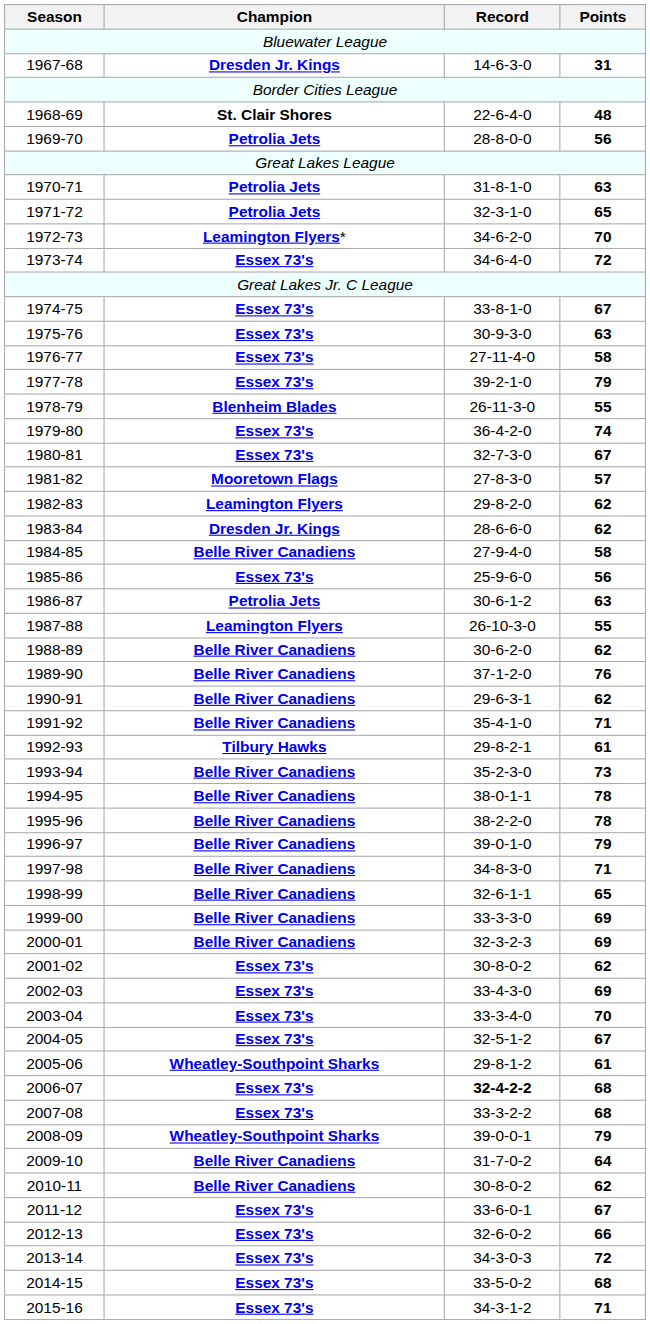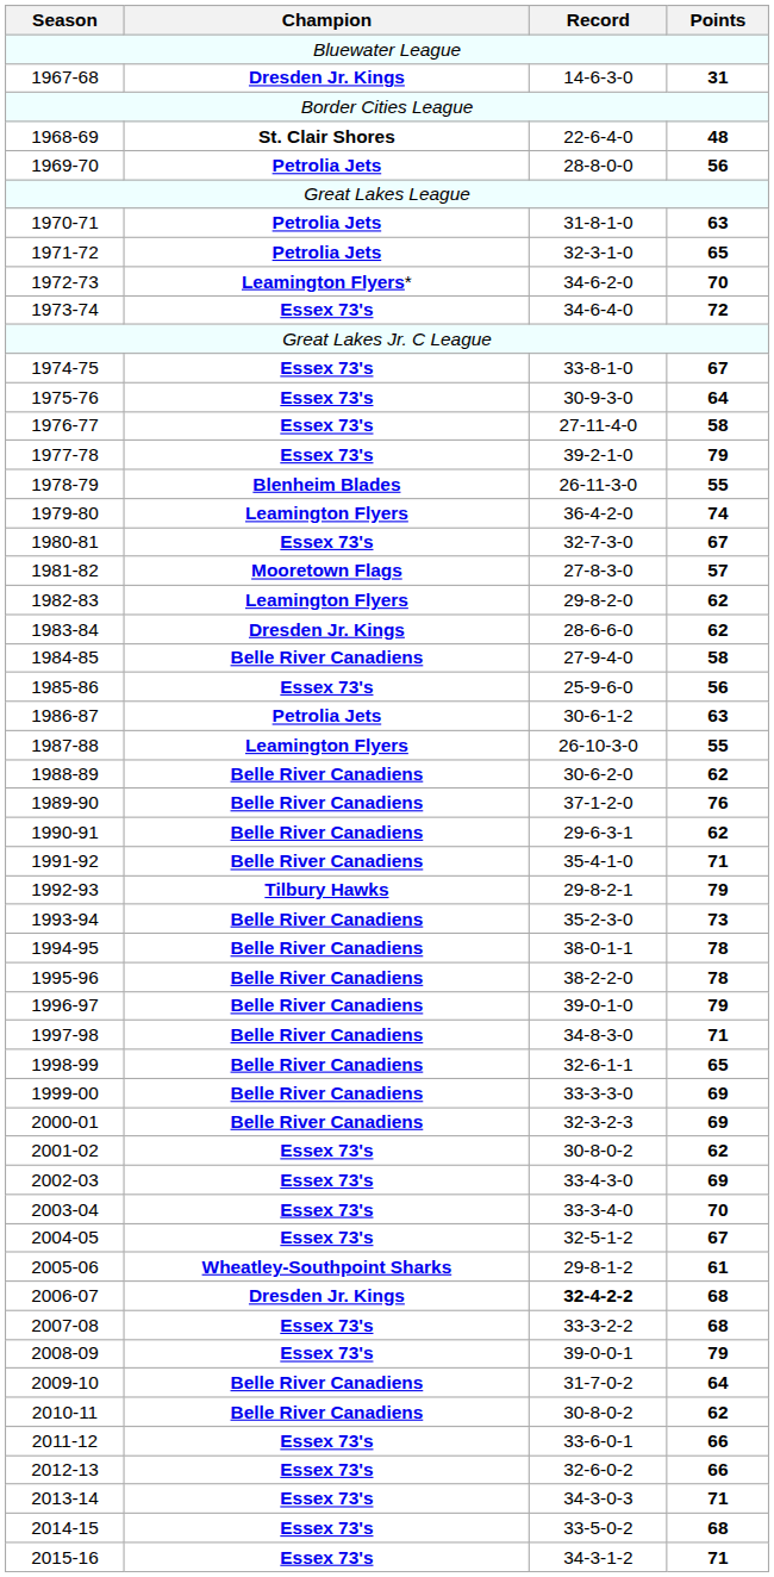 <table class="wikitable" style="font-size: 90%; border: 1px solid gray; width:600px; text-align:center; background:white;">
 <tr style="background:#dddddd;">
 <th>Season</th>
 <th>Champion</th>
 <th>Record</th>
 <th>Points</th>
 </tr>
 <tr bgcolor="#eeffff">
 <td colspan="4"><em>Bluewater League</em></td>
 </tr>
 <tr>
 <td>1967-68</td>
 <td><strong><a href='#'>Dresden Jr. Kings</a></strong></td>
 <td>14-6-3-0</td>
 <td><strong>31</strong></td>
 </tr>
 <tr bgcolor="#eeffff">
 <td colspan="4"><em>Border Cities League</em></td>
 </tr>
 <tr>
 <td>1968-69</td>
 <td><strong>St. Clair Shores</strong></td>
 <td>22-6-4-0</td>
 <td><strong>48</strong></td>
 </tr>
 <tr>
 <td>1969-70</td>
 <td><strong><a href='#'>Petrolia Jets</a></strong></td>
 <td>28-8-0-0</td>
 <td><strong>56</strong></td>
 </tr>
 <tr bgcolor="#eeffff">
 <td colspan="4"><em>Great Lakes League</em></td>
 </tr>
 <tr>
 <td>1970-71</td>
 <td><strong><a href='#'>Petrolia Jets</a></strong></td>
 <td>31-8-1-0</td>
 <td><strong>63</strong></td>
 </tr>
 <tr>
 <td>1971-72</td>
 <td><strong><a href='#'>Petrolia Jets</a></strong></td>
 <td>32-3-1-0</td>
 <td><strong>65</strong></td>
 </tr>
 <tr>
 <td>1972-73</td>
 <td><strong><a href='#'>Leamington Flyers</a></strong>*</td>
 <td>34-6-2-0</td>
 <td><strong>70</strong></td>
 </tr>
 <tr>
 <td>1973-74</td>
 <td><strong><a href='#'>Essex 73's</a></strong></td>
 <td>34-6-4-0</td>
 <td><strong>72</strong></td>
 </tr>
 <tr bgcolor="#eeffff">
 <td colspan="4"><em>Great Lakes Jr. C League</em></td>
 </tr>
 <tr>
 <td>1974-75</td>
 <td><strong><a href='#'>Essex 73's</a></strong></td>
 <td>33-8-1-0</td>
 <td><strong>67</strong></td>
 </tr>
 <tr>
 <td>1975-76</td>
 <td><strong><a href='#'>Essex 73's</a></strong></td>
 <td>30-9-3-0</td>
-<td><strong>63</strong></td>
+<td><strong>64</strong></td>
 </tr>
 <tr>
 <td>1976-77</td>
 <td><strong><a href='#'>Essex 73's</a></strong></td>
 <td>27-11-4-0</td>
 <td><strong>58</strong></td>
 </tr>
 <tr>
 <td>1977-78</td>
 <td><strong><a href='#'>Essex 73's</a></strong></td>
 <td>39-2-1-0</td>
 <td><strong>79</strong></td>
 </tr>
 <tr>
 <td>1978-79</td>
 <td><strong><a href='#'>Blenheim Blades</a></strong></td>
 <td>26-11-3-0</td>
 <td><strong>55</strong></td>
 </tr>
 <tr>
 <td>1979-80</td>
-<td><strong><a href='#'>Essex 73's</a></strong></td>
+<td><strong><a href='#'>Leamington Flyers</a></strong></td>
 <td>36-4-2-0</td>
 <td><strong>74</strong></td>
 </tr>
 <tr>
 <td>1980-81</td>
 <td><strong><a href='#'>Essex 73's</a></strong></td>
 <td>32-7-3-0</td>
 <td><strong>67</strong></td>
 </tr>
 <tr>
 <td>1981-82</td>
 <td><strong><a href='#'>Mooretown Flags</a></strong></td>
 <td>27-8-3-0</td>
 <td><strong>57</strong></td>
 </tr>
 <tr>
 <td>1982-83</td>
 <td><strong><a href='#'>Leamington Flyers</a></strong></td>
 <td>29-8-2-0</td>
 <td><strong>62</strong></td>
 </tr>
 <tr>
 <td>1983-84</td>
 <td><strong><a href='#'>Dresden Jr. Kings</a></strong></td>
 <td>28-6-6-0</td>
 <td><strong>62</strong></td>
 </tr>
 <tr>
 <td>1984-85</td>
 <td><strong><a href='#'>Belle River Canadiens</a></strong></td>
 <td>27-9-4-0</td>
 <td><strong>58</strong></td>
 </tr>
 <tr>
 <td>1985-86</td>
 <td><strong><a href='#'>Essex 73's</a></strong></td>
 <td>25-9-6-0</td>
 <td><strong>56</strong></td>
 </tr>
 <tr>
 <td>1986-87</td>
 <td><strong><a href='#'>Petrolia Jets</a></strong></td>
 <td>30-6-1-2</td>
 <td><strong>63</strong></td>
 </tr>
 <tr>
 <td>1987-88</td>
 <td><strong><a href='#'>Leamington Flyers</a></strong></td>
 <td>26-10-3-0</td>
 <td><strong>55</strong></td>
 </tr>
 <tr>
 <td>1988-89</td>
 <td><strong><a href='#'>Belle River Canadiens</a></strong></td>
 <td>30-6-2-0</td>
 <td><strong>62</strong></td>
 </tr>
 <tr>
 <td>1989-90</td>
 <td><strong><a href='#'>Belle River Canadiens</a></strong></td>
 <td>37-1-2-0</td>
 <td><strong>76</strong></td>
 </tr>
 <tr>
 <td>1990-91</td>
 <td><strong><a href='#'>Belle River Canadiens</a></strong></td>
 <td>29-6-3-1</td>
 <td><strong>62</strong></td>
 </tr>
 <tr>
 <td>1991-92</td>
 <td><strong><a href='#'>Belle River Canadiens</a></strong></td>
 <td>35-4-1-0</td>
 <td><strong>71</strong></td>
 </tr>
 <tr>
 <td>1992-93</td>
 <td><strong><a href='#'>Tilbury Hawks</a></strong></td>
 <td>29-8-2-1</td>
-<td><strong>61</strong></td>
+<td><strong>79</strong></td>
 </tr>
 <tr>
 <td>1993-94</td>
 <td><strong><a href='#'>Belle River Canadiens</a></strong></td>
 <td>35-2-3-0</td>
 <td><strong>73</strong></td>
 </tr>
 <tr>
 <td>1994-95</td>
 <td><strong><a href='#'>Belle River Canadiens</a></strong></td>
 <td>38-0-1-1</td>
 <td><strong>78</strong></td>
 </tr>
 <tr>
 <td>1995-96</td>
 <td><strong><a href='#'>Belle River Canadiens</a></strong></td>
 <td>38-2-2-0</td>
 <td><strong>78</strong></td>
 </tr>
 <tr>
 <td>1996-97</td>
 <td><strong><a href='#'>Belle River Canadiens</a></strong></td>
 <td>39-0-1-0</td>
 <td><strong>79</strong></td>
 </tr>
 <tr>
 <td>1997-98</td>
 <td><strong><a href='#'>Belle River Canadiens</a></strong></td>
 <td>34-8-3-0</td>
 <td><strong>71</strong></td>
 </tr>
 <tr>
 <td>1998-99</td>
 <td><strong><a href='#'>Belle River Canadiens</a></strong></td>
 <td>32-6-1-1</td>
 <td><strong>65</strong></td>
 </tr>
 <tr>
 <td>1999-00</td>
 <td><strong><a href='#'>Belle River Canadiens</a></strong></td>
 <td>33-3-3-0</td>
 <td><strong>69</strong></td>
 </tr>
 <tr>
 <td>2000-01</td>
 <td><strong><a href='#'>Belle River Canadiens</a></strong></td>
 <td>32-3-2-3</td>
 <td><strong>69</strong></td>
 </tr>
 <tr>
 <td>2001-02</td>
 <td><strong><a href='#'>Essex 73's</a></strong></td>
 <td>30-8-0-2</td>
 <td><strong>62</strong></td>
 </tr>
 <tr>
 <td>2002-03</td>
 <td><strong><a href='#'>Essex 73's</a></strong></td>
 <td>33-4-3-0</td>
 <td><strong>69</strong></td>
 </tr>
 <tr>
 <td>2003-04</td>
 <td><strong><a href='#'>Essex 73's</a></strong></td>
 <td>33-3-4-0</td>
 <td><strong>70</strong></td>
 </tr>
 <tr>
 <td>2004-05</td>
 <td><strong><a href='#'>Essex 73's</a></strong></td>
 <td>32-5-1-2</td>
 <td><strong>67</strong></td>
 </tr>
 <tr>
 <td>2005-06</td>
 <td><strong><a href='#'>Wheatley-Southpoint Sharks</a></strong></td>
 <td>29-8-1-2</td>
 <td><strong>61</strong></td>
 </tr>
 <tr>
 <td>2006-07</td>
-<td><strong><a href='#'>Essex 73's</a></strong></td>
+<td><strong><a href='#'>Dresden Jr. Kings</a></strong></td>
 <td><strong>32-4-2-2</strong></td>
 <td><strong>68</strong></td>
 </tr>
 <tr>
 <td>2007-08</td>
 <td><strong><a href='#'>Essex 73's</a></strong></td>
 <td>33-3-2-2</td>
 <td><strong>68</strong></td>
 </tr>
 <tr>
 <td>2008-09</td>
-<td><strong><a href='#'>Wheatley-Southpoint Sharks</a></strong></td>
+<td><strong><a href='#'>Essex 73's</a></strong></td>
 <td>39-0-0-1</td>
 <td><strong>79</strong></td>
 </tr>
 <tr>
 <td>2009-10</td>
 <td><strong><a href='#'>Belle River Canadiens</a></strong></td>
 <td>31-7-0-2</td>
 <td><strong>64</strong></td>
 </tr>
 <tr>
 <td>2010-11</td>
 <td><strong><a href='#'>Belle River Canadiens</a></strong></td>
 <td>30-8-0-2</td>
 <td><strong>62</strong></td>
 </tr>
 <tr>
 <td>2011-12</td>
 <td><strong><a href='#'>Essex 73's</a></strong></td>
 <td>33-6-0-1</td>
-<td><strong>67</strong></td>
+<td><strong>66</strong></td>
 </tr>
 <tr>
 <td>2012-13</td>
 <td><strong><a href='#'>Essex 73's</a></strong></td>
 <td>32-6-0-2</td>
 <td><strong>66</strong></td>
 </tr>
 <tr>
 <td>2013-14</td>
 <td><strong><a href='#'>Essex 73's</a></strong></td>
 <td>34-3-0-3</td>
-<td><strong>72</strong></td>
+<td><strong>71</strong></td>
 </tr>
 <tr>
 <td>2014-15</td>
 <td><strong><a href='#'>Essex 73's</a></strong></td>
 <td>33-5-0-2</td>
 <td><strong>68</strong></td>
 </tr>
 <tr>
 <td>2015-16</td>
 <td><strong><a href='#'>Essex 73's</a></strong></td>
 <td>34-3-1-2</td>
 <td><strong>71</strong></td>
 </tr>
 </table>
